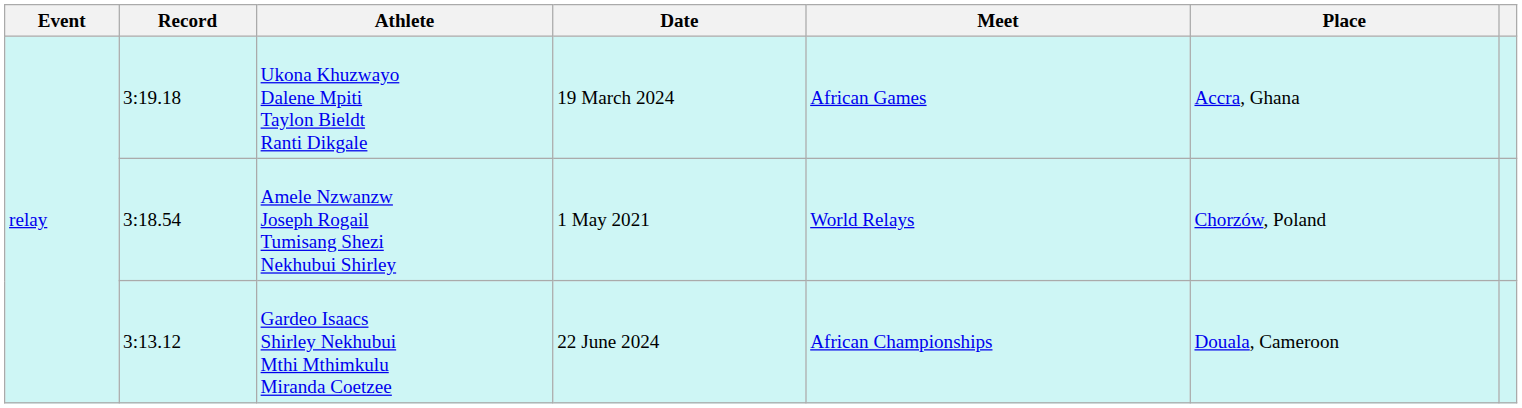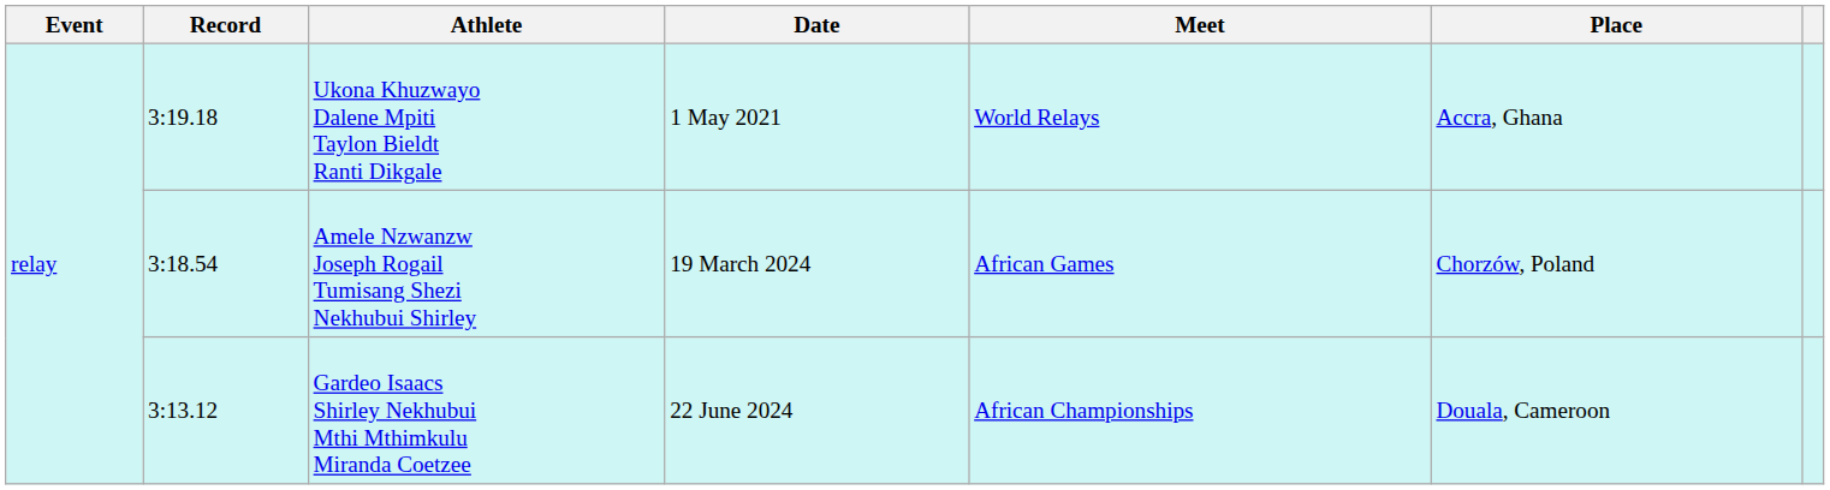 <table class="wikitable" style="font-size: 95%; width: 95%;">
 <tr>
 <th>Event</th>
 <th>Record</th>
 <th>Athlete</th>
 <th>Date</th>
 <th>Meet</th>
 <th>Place</th>
 <th></th>
 </tr>
 <tr bgcolor=#CEF6F5>
 <td rowspan=3><a href='#'> relay</a></td>
 <td>3:19.18</td>
 <td><br><a href='#'>Ukona Khuzwayo</a><br><a href='#'>Dalene Mpiti</a><br><a href='#'>Taylon Bieldt</a><br><a href='#'>Ranti Dikgale</a></td>
-<td>19 March 2024</td>
-<td><a href='#'>African Games</a></td>
+<td>1 May 2021</td>
+<td><a href='#'>World Relays</a></td>
 <td><a href='#'>Accra</a>, Ghana</td>
 <td></td>
 </tr>
 <tr bgcolor=#CEF6F5>
 <td>3:18.54</td>
 <td><br><a href='#'>Amele Nzwanzw</a><br><a href='#'>Joseph Rogail</a><br><a href='#'>Tumisang Shezi</a><br><a href='#'>Nekhubui Shirley</a></td>
-<td>1 May 2021</td>
-<td><a href='#'>World Relays</a></td>
+<td>19 March 2024</td>
+<td><a href='#'>African Games</a></td>
 <td><a href='#'>Chorzów</a>, Poland</td>
 <td></td>
 </tr>
 <tr bgcolor=#CEF6F5>
 <td>3:13.12</td>
 <td><br><a href='#'>Gardeo Isaacs</a><br><a href='#'>Shirley Nekhubui</a><br><a href='#'>Mthi Mthimkulu</a><br><a href='#'>Miranda Coetzee</a></td>
 <td>22 June 2024</td>
 <td><a href='#'>African Championships</a></td>
 <td><a href='#'>Douala</a>, Cameroon</td>
 <td></td>
 </tr>
 </table>
